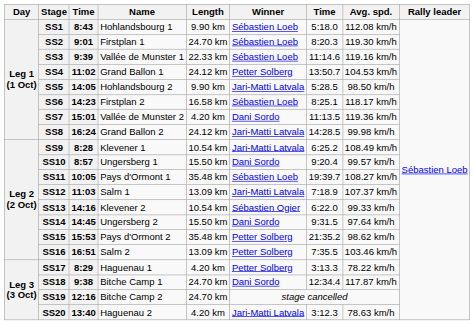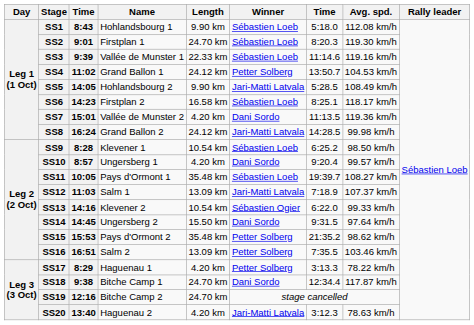 <table class="wikitable" style="text-align: center; font-size: 90%; max-width: 950px;">
 <tr>
 <th>Day</th>
 <th>Stage</th>
 <th>Time</th>
 <th>Name</th>
 <th>Length</th>
 <th>Winner</th>
 <th>Time</th>
 <th>Avg. spd.</th>
 <th>Rally leader</th>
 </tr>
 <tr>
 <th rowspan="8">Leg 1<br>(1 Oct)</th>
 <th>SS1</th>
 <th>8:43</th>
 <td align=left>Hohlandsbourg 1</td>
 <td>9.90 km</td>
 <td align=left> <a href='#'>Sébastien Loeb</a></td>
 <td>5:18.0</td>
 <td>112.08 km/h</td>
 <td align=left rowspan=20> <a href='#'>Sébastien Loeb</a></td>
 </tr>
 <tr>
 <th>SS2</th>
 <th>9:01</th>
 <td align=left>Firstplan 1</td>
 <td>24.70 km</td>
 <td align=left> <a href='#'>Sébastien Loeb</a></td>
 <td>8:20.3</td>
 <td>119.30 km/h</td>
 </tr>
 <tr>
 <th>SS3</th>
 <th>9:39</th>
 <td align=left>Vallée de Munster 1</td>
 <td>22.33 km</td>
 <td align=left> <a href='#'>Sébastien Loeb</a></td>
 <td>11:14.6</td>
 <td>119.16 km/h</td>
 </tr>
 <tr>
 <th>SS4</th>
 <th>11:02</th>
 <td align=left>Grand Ballon 1</td>
 <td>24.12 km</td>
 <td align=left> <a href='#'>Petter Solberg</a></td>
 <td>13:50.7</td>
 <td>104.53 km/h</td>
 </tr>
 <tr>
 <th>SS5</th>
 <th>14:05</th>
 <td align=left>Hohlandsbourg 2</td>
 <td>9.90 km</td>
 <td align=left> <a href='#'>Jari-Matti Latvala</a></td>
 <td>5:28.5</td>
-<td>98.50 km/h</td>
+<td>108.49 km/h</td>
 </tr>
 <tr>
 <th>SS6</th>
 <th>14:23</th>
 <td align=left>Firstplan 2</td>
 <td>16.58 km</td>
 <td align=left> <a href='#'>Sébastien Loeb</a></td>
 <td>8:25.1</td>
 <td>118.17 km/h</td>
 </tr>
 <tr>
 <th>SS7</th>
 <th>15:01</th>
 <td align=left>Vallée de Munster 2</td>
 <td>4.20 km</td>
 <td align=left> <a href='#'>Dani Sordo</a></td>
 <td>11:13.5</td>
 <td>119.36 km/h</td>
 </tr>
 <tr>
 <th>SS8</th>
 <th>16:24</th>
 <td align=left>Grand Ballon 2</td>
 <td>24.12 km</td>
 <td align=left> <a href='#'>Jari-Matti Latvala</a></td>
 <td>14:28.5</td>
 <td>99.98 km/h</td>
 </tr>
 <tr>
 <th rowspan="8">Leg 2<br>(2 Oct)</th>
 <th>SS9</th>
 <th>8:28</th>
 <td align=left>Klevener 1</td>
 <td>10.54 km</td>
-<td align=left> <a href='#'>Jari-Matti Latvala</a></td>
+<td align=left> <a href='#'>Sébastien Loeb</a></td>
 <td>6:25.2</td>
-<td>108.49 km/h</td>
+<td>98.50 km/h</td>
 </tr>
 <tr>
 <th>SS10</th>
 <th>8:57</th>
 <td align=left>Ungersberg 1</td>
-<td>15.50 km</td>
+<td>4.20 km</td>
 <td align=left> <a href='#'>Dani Sordo</a></td>
 <td>9:20.4</td>
 <td>99.57 km/h</td>
 </tr>
 <tr>
 <th>SS11</th>
 <th>10:05</th>
 <td align=left>Pays d'Ormont 1</td>
 <td>35.48 km</td>
 <td align=left> <a href='#'>Sébastien Loeb</a></td>
 <td>19:39.7</td>
 <td>108.27 km/h</td>
 </tr>
 <tr>
 <th>SS12</th>
 <th>11:03</th>
 <td align=left>Salm 1</td>
 <td>13.09 km</td>
 <td align=left> <a href='#'>Jari-Matti Latvala</a></td>
 <td>7:18.9</td>
 <td>107.37 km/h</td>
 </tr>
 <tr>
 <th>SS13</th>
 <th>14:16</th>
 <td align=left>Klevener 2</td>
 <td>10.54 km</td>
 <td align=left> <a href='#'>Sébastien Ogier</a></td>
 <td>6:22.0</td>
 <td>99.33 km/h</td>
 </tr>
 <tr>
 <th>SS14</th>
 <th>14:45</th>
 <td align=left>Ungersberg 2</td>
 <td>15.50 km</td>
 <td align=left> <a href='#'>Dani Sordo</a></td>
 <td>9:31.5</td>
 <td>97.64 km/h</td>
 </tr>
 <tr>
 <th>SS15</th>
 <th>15:53</th>
 <td align=left>Pays d'Ormont 2</td>
 <td>35.48 km</td>
 <td align=left> <a href='#'>Petter Solberg</a></td>
 <td>21:35.2</td>
 <td>98.62 km/h</td>
 </tr>
 <tr>
 <th>SS16</th>
 <th>16:51</th>
 <td align=left>Salm 2</td>
 <td>13.09 km</td>
 <td align=left> <a href='#'>Petter Solberg</a></td>
 <td>7:35.5</td>
 <td>103.46 km/h</td>
 </tr>
 <tr>
 <th rowspan="4">Leg 3<br>(3 Oct)</th>
 <th>SS17</th>
 <th>8:29</th>
 <td align=left>Haguenau 1</td>
 <td>4.20 km</td>
 <td align=left> <a href='#'>Petter Solberg</a></td>
 <td>3:13.3</td>
 <td>78.22 km/h</td>
 </tr>
 <tr>
 <th>SS18</th>
 <th>9:38</th>
 <td align=left>Bitche Camp 1</td>
 <td>24.70 km</td>
 <td align=left> <a href='#'>Dani Sordo</a></td>
 <td>12:34.4</td>
 <td>117.87 km/h</td>
 </tr>
 <tr>
 <th>SS19</th>
 <th>12:16</th>
 <td align=left>Bitche Camp 2</td>
 <td>24.70 km</td>
 <td align=center colspan=3><em>stage cancelled</em></td>
 </tr>
 <tr>
 <th>SS20</th>
 <th>13:40</th>
 <td align=left>Haguenau 2</td>
 <td>4.20 km</td>
 <td align=left> <a href='#'>Jari-Matti Latvala</a></td>
 <td>3:12.3</td>
 <td>78.63 km/h</td>
 </tr>
 </table>
